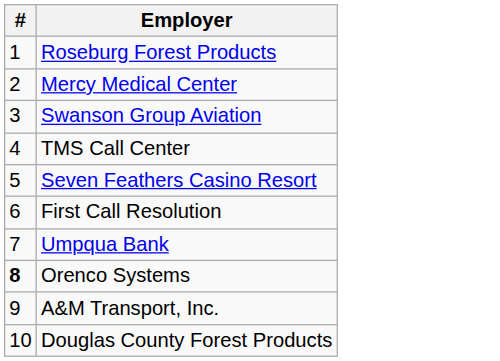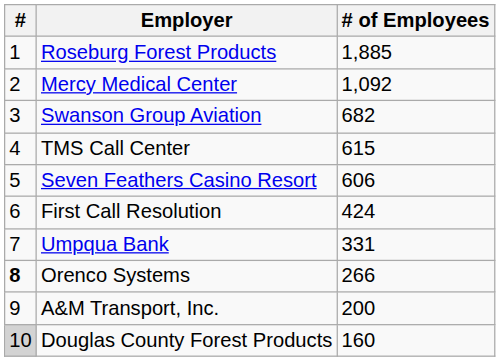 <table class="wikitable">
 <tr>
 <th>#</th>
 <th>Employer</th>
+<th># of Employees</th>
 </tr>
 <tr>
 <td>1</td>
 <td><a href='#'>Roseburg Forest Products</a></td>
+<td>1,885</td>
 </tr>
 <tr>
 <td>2</td>
 <td><a href='#'>Mercy Medical Center</a></td>
+<td>1,092</td>
 </tr>
 <tr>
 <td>3</td>
 <td><a href='#'>Swanson Group Aviation</a></td>
+<td>682</td>
 </tr>
 <tr>
 <td>4</td>
 <td>TMS Call Center</td>
+<td>615</td>
 </tr>
 <tr>
 <td>5</td>
 <td><a href='#'>Seven Feathers Casino Resort</a></td>
+<td>606</td>
 </tr>
 <tr>
 <td>6</td>
 <td>First Call Resolution</td>
+<td>424</td>
 </tr>
 <tr>
 <td>7</td>
 <td><a href='#'>Umpqua Bank</a></td>
+<td>331</td>
 </tr>
 <tr>
 <td><strong>8</strong></td>
 <td>Orenco Systems</td>
+<td>266</td>
 </tr>
 <tr>
 <td>9</td>
 <td>A&M Transport, Inc.</td>
+<td>200</td>
 </tr>
 <tr>
-<td>10</td>
+<td style="background: lightgrey;">10</td>
 <td>Douglas County Forest Products</td>
+<td>160</td>
 </tr>
 </table>
